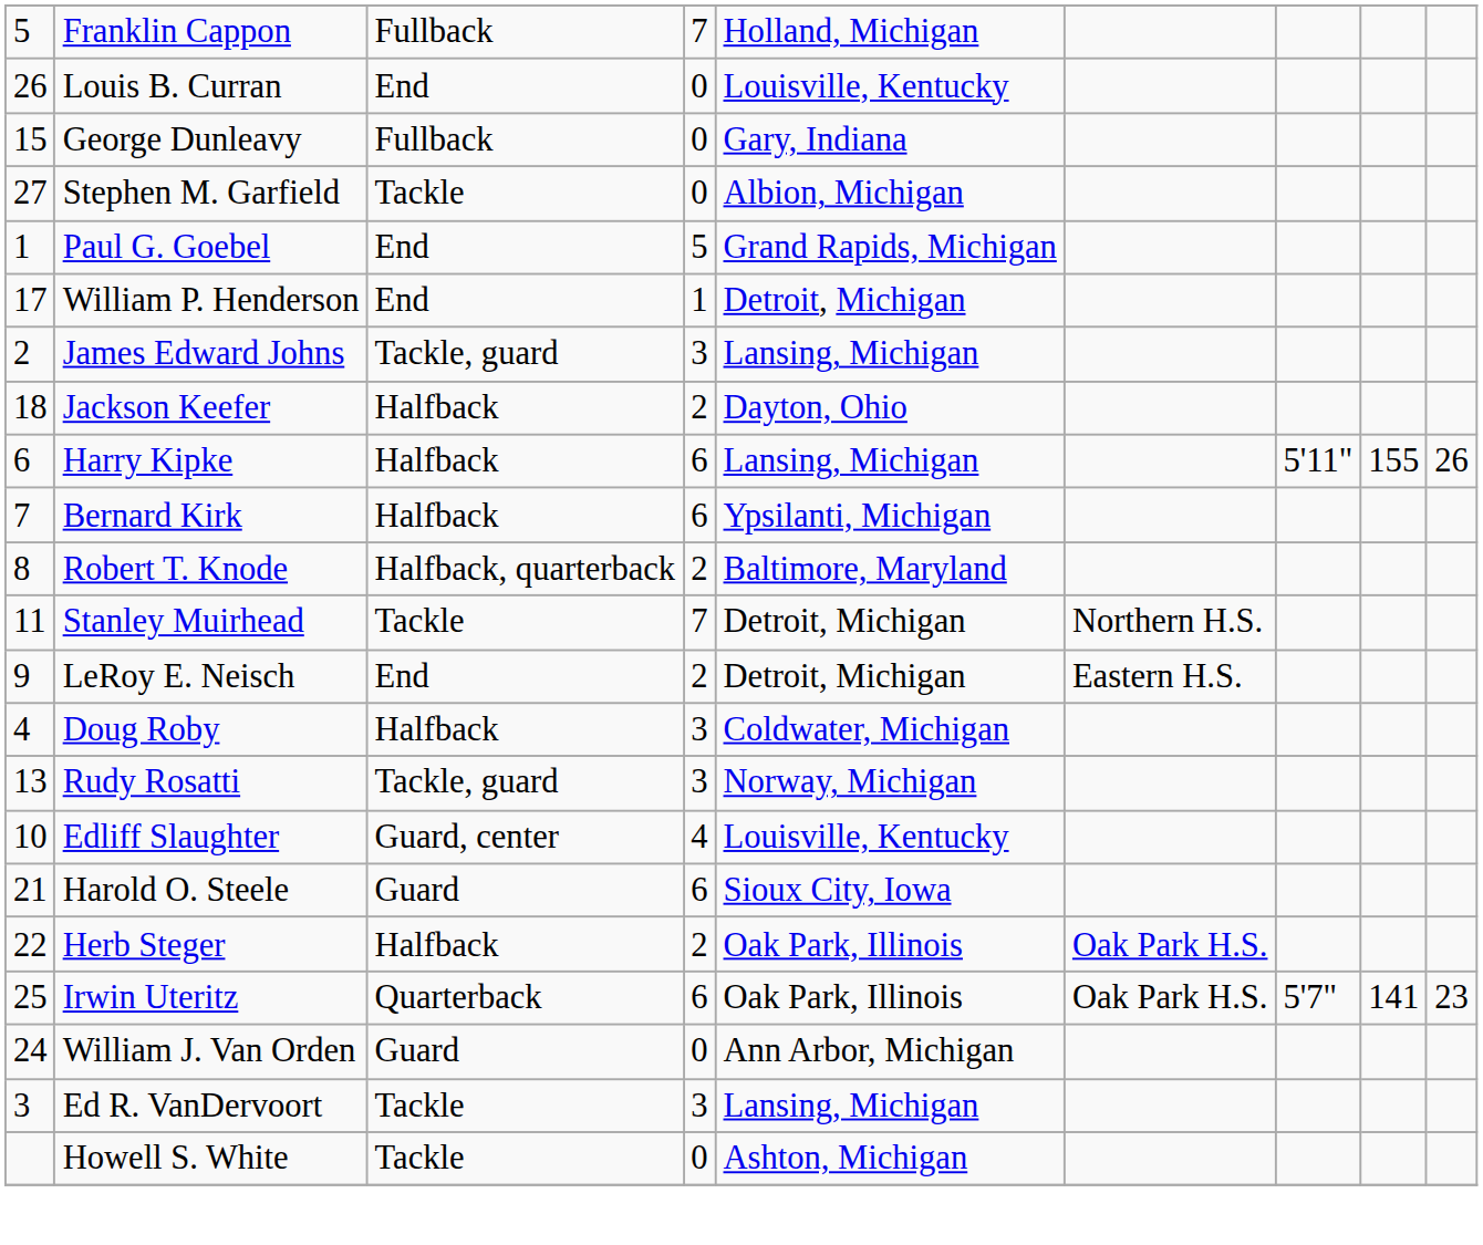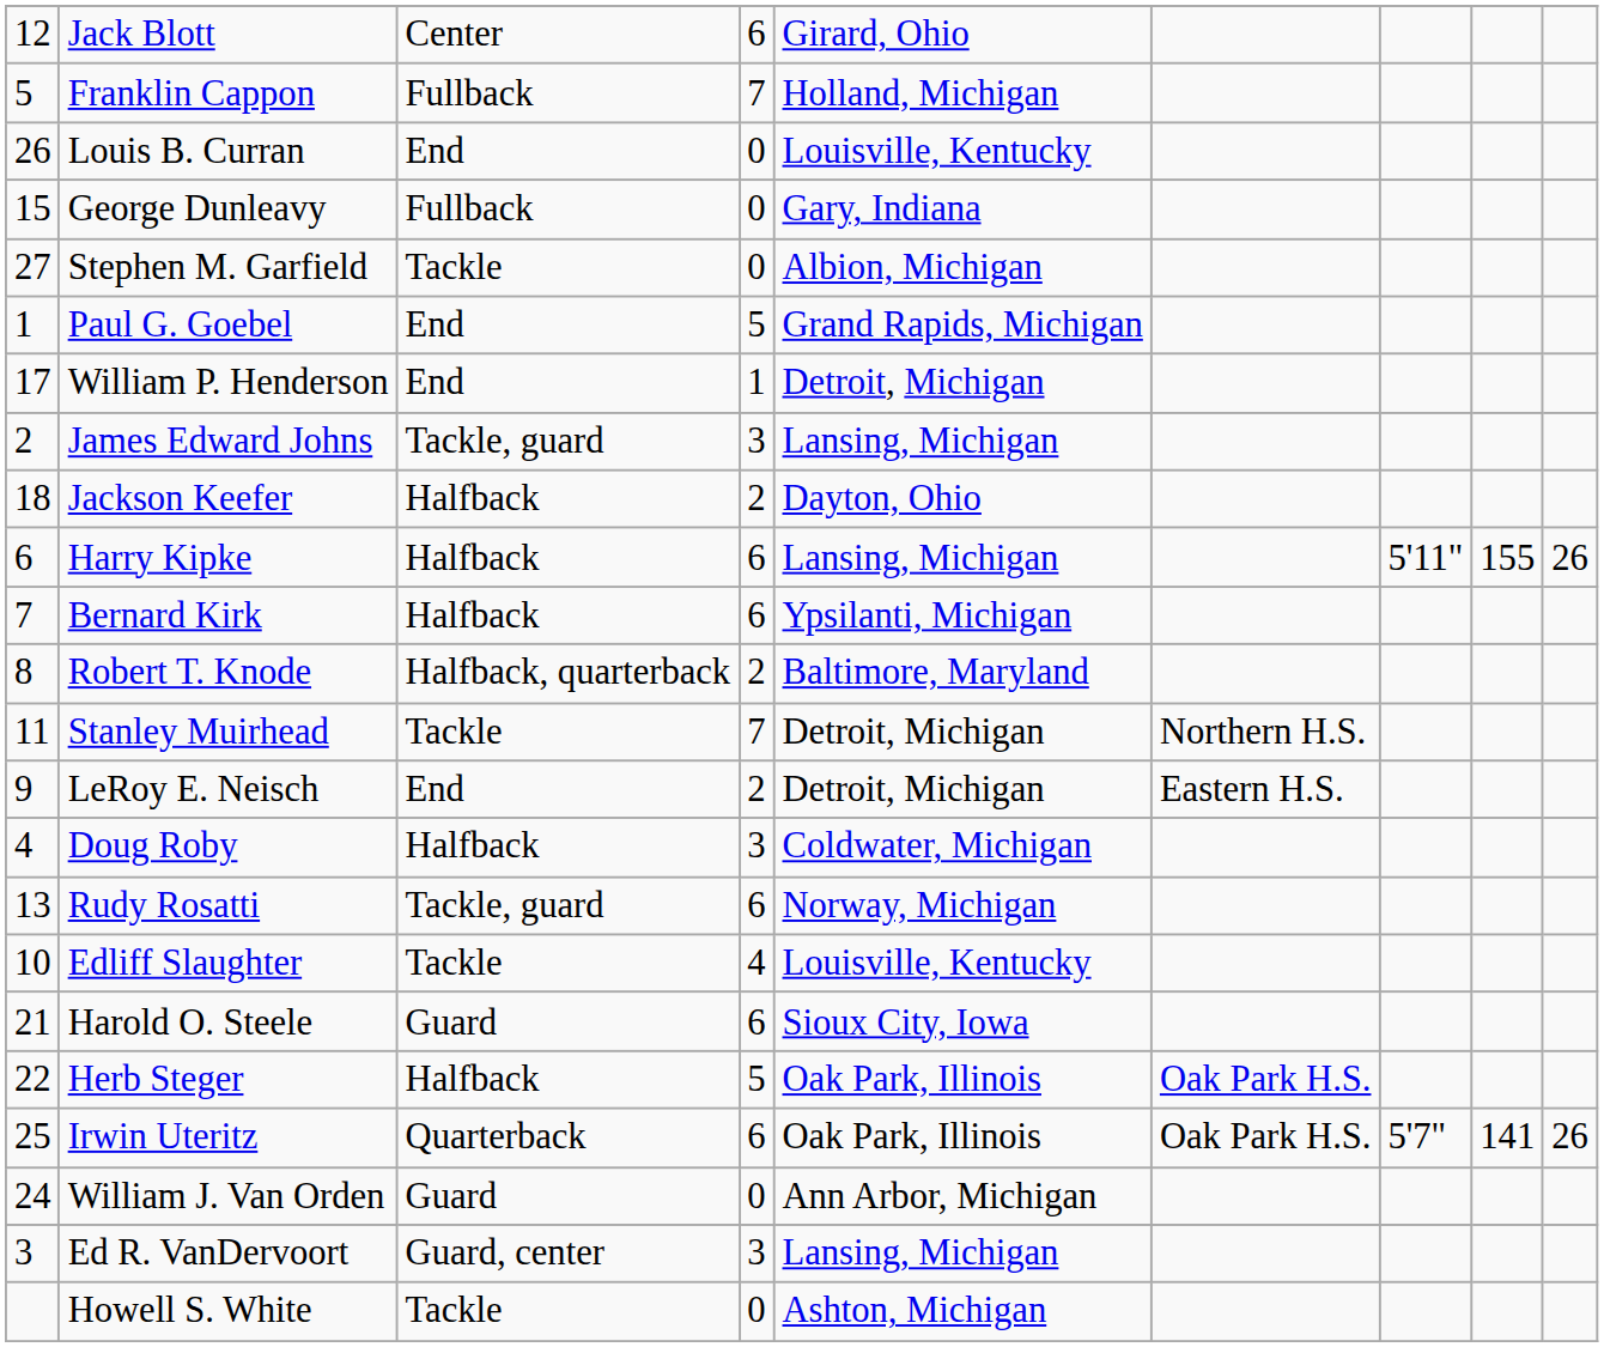 <table class="wikitable">
 <tr>
+</tr>
+<tr>
+<td>12</td>
+<td><a href='#'>Jack Blott</a></td>
+<td>Center</td>
+<td>6</td>
+<td><a href='#'>Girard, Ohio</a></td>
+<td></td>
+<td></td>
+<td></td>
+<td></td>
 </tr>
 <tr>
 <td>5</td>
 <td><a href='#'>Franklin Cappon</a></td>
 <td>Fullback</td>
 <td>7</td>
 <td><a href='#'>Holland, Michigan</a></td>
 <td></td>
 <td></td>
 <td></td>
 <td></td>
 </tr>
 <tr>
 <td>26</td>
 <td>Louis B. Curran</td>
 <td>End</td>
 <td>0</td>
 <td><a href='#'>Louisville, Kentucky</a></td>
 <td></td>
 <td></td>
 <td></td>
 <td></td>
 </tr>
 <tr>
 <td>15</td>
 <td>George Dunleavy</td>
 <td>Fullback</td>
 <td>0</td>
 <td><a href='#'>Gary, Indiana</a></td>
 <td></td>
 <td></td>
 <td></td>
 <td></td>
 </tr>
 <tr>
 <td>27</td>
 <td>Stephen M. Garfield</td>
 <td>Tackle</td>
 <td>0</td>
 <td><a href='#'>Albion, Michigan</a></td>
 <td></td>
 <td></td>
 <td></td>
 <td></td>
 </tr>
 <tr>
 <td>1</td>
 <td><a href='#'>Paul G. Goebel</a></td>
 <td>End</td>
 <td>5</td>
 <td><a href='#'>Grand Rapids, Michigan</a></td>
 <td></td>
 <td></td>
 <td></td>
 <td></td>
 </tr>
 <tr>
 <td>17</td>
 <td>William P. Henderson</td>
 <td>End</td>
 <td>1</td>
 <td><a href='#'>Detroit</a>, <a href='#'>Michigan</a></td>
 <td></td>
 <td></td>
 <td></td>
 <td></td>
 </tr>
 <tr>
 <td>2</td>
 <td><a href='#'>James Edward Johns</a></td>
 <td>Tackle, guard</td>
 <td>3</td>
 <td><a href='#'>Lansing, Michigan</a></td>
 <td></td>
 <td></td>
 <td></td>
 <td></td>
 </tr>
 <tr>
 <td>18</td>
 <td><a href='#'>Jackson Keefer</a></td>
 <td>Halfback</td>
 <td>2</td>
 <td><a href='#'>Dayton, Ohio</a></td>
 <td></td>
 <td></td>
 <td></td>
 <td></td>
 </tr>
 <tr>
 <td>6</td>
 <td><a href='#'>Harry Kipke</a></td>
 <td>Halfback</td>
 <td>6</td>
 <td><a href='#'>Lansing, Michigan</a></td>
 <td></td>
 <td>5'11"</td>
 <td>155</td>
 <td>26</td>
 </tr>
 <tr>
 <td>7</td>
 <td><a href='#'>Bernard Kirk</a></td>
 <td>Halfback</td>
 <td>6</td>
 <td><a href='#'>Ypsilanti, Michigan</a></td>
 <td></td>
 <td></td>
 <td></td>
 <td></td>
 </tr>
 <tr>
 <td>8</td>
 <td><a href='#'>Robert T. Knode</a></td>
 <td>Halfback, quarterback</td>
 <td>2</td>
 <td><a href='#'>Baltimore, Maryland</a></td>
 <td></td>
 <td></td>
 <td></td>
 <td></td>
 </tr>
 <tr>
 <td>11</td>
 <td><a href='#'>Stanley Muirhead</a></td>
 <td>Tackle</td>
 <td>7</td>
 <td>Detroit, Michigan</td>
 <td>Northern H.S.</td>
 <td></td>
 <td></td>
 <td></td>
 </tr>
 <tr>
 <td>9</td>
 <td>LeRoy E. Neisch</td>
 <td>End</td>
 <td>2</td>
 <td>Detroit, Michigan</td>
 <td>Eastern H.S.</td>
 <td></td>
 <td></td>
 <td></td>
 </tr>
 <tr>
 <td>4</td>
 <td><a href='#'>Doug Roby</a></td>
 <td>Halfback</td>
 <td>3</td>
 <td><a href='#'>Coldwater, Michigan</a></td>
 <td></td>
 <td></td>
 <td></td>
 <td></td>
 </tr>
 <tr>
 <td>13</td>
 <td><a href='#'>Rudy Rosatti</a></td>
 <td>Tackle, guard</td>
-<td>3</td>
+<td>6</td>
 <td><a href='#'>Norway, Michigan</a></td>
 <td></td>
 <td></td>
 <td></td>
 <td></td>
 </tr>
 <tr>
 <td>10</td>
 <td><a href='#'>Edliff Slaughter</a></td>
-<td>Guard, center</td>
+<td>Tackle</td>
 <td>4</td>
 <td><a href='#'>Louisville, Kentucky</a></td>
 <td></td>
 <td></td>
 <td></td>
 <td></td>
 </tr>
 <tr>
 <td>21</td>
 <td>Harold O. Steele</td>
 <td>Guard</td>
 <td>6</td>
 <td><a href='#'>Sioux City, Iowa</a></td>
 <td></td>
 <td></td>
 <td></td>
 <td></td>
 </tr>
 <tr>
 <td>22</td>
 <td><a href='#'>Herb Steger</a></td>
 <td>Halfback</td>
-<td>2</td>
+<td>5</td>
 <td><a href='#'>Oak Park, Illinois</a></td>
 <td><a href='#'>Oak Park H.S.</a></td>
 <td></td>
 <td></td>
 <td></td>
 </tr>
 <tr>
 <td>25</td>
 <td><a href='#'>Irwin Uteritz</a></td>
 <td>Quarterback</td>
 <td>6</td>
 <td>Oak Park, Illinois</td>
 <td>Oak Park H.S.</td>
 <td>5'7"</td>
 <td>141</td>
-<td>23</td>
+<td>26</td>
 </tr>
 <tr>
 <td>24</td>
 <td>William J. Van Orden</td>
 <td>Guard</td>
 <td>0</td>
 <td>Ann Arbor, Michigan</td>
 <td></td>
 <td></td>
 <td></td>
 <td></td>
 </tr>
 <tr>
 <td>3</td>
 <td>Ed R. VanDervoort</td>
-<td>Tackle</td>
+<td>Guard, center</td>
 <td>3</td>
 <td><a href='#'>Lansing, Michigan</a></td>
 <td></td>
 <td></td>
 <td></td>
 <td></td>
 </tr>
 <tr>
 <td></td>
 <td>Howell S. White</td>
 <td>Tackle</td>
 <td>0</td>
 <td><a href='#'>Ashton, Michigan</a></td>
 <td></td>
 <td></td>
 <td></td>
 <td></td>
 </tr>
 <tr>
 </tr>
 </table>
